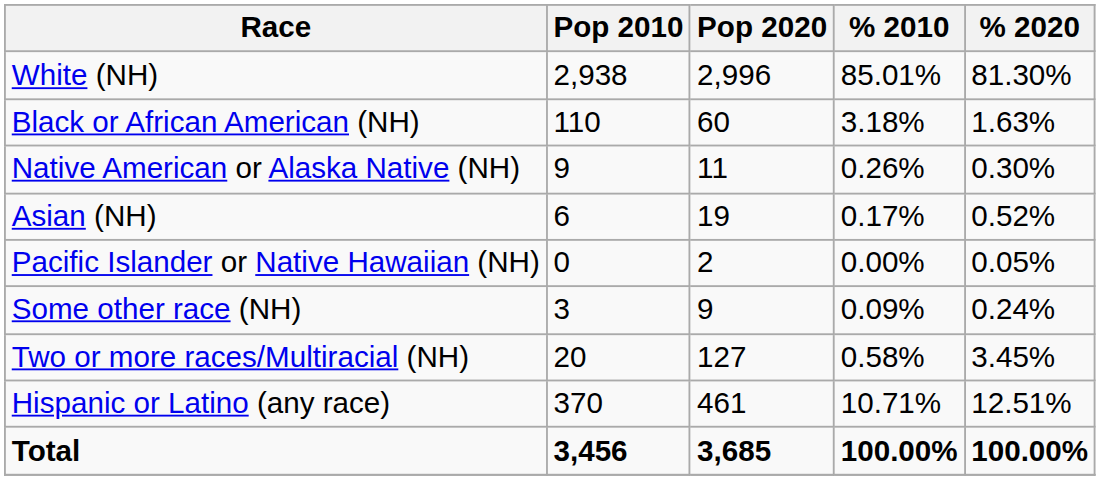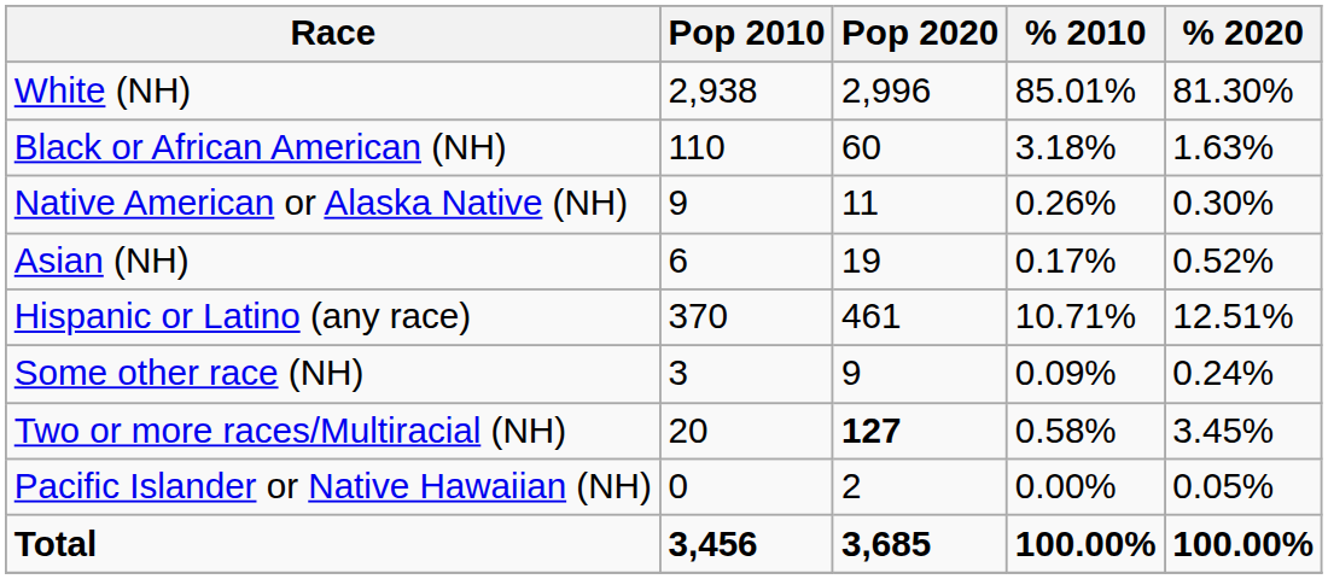 <table class="wikitable">
 <tr>
 <th>Race</th>
 <th>Pop 2010</th>
 <th>Pop 2020</th>
 <th>% 2010</th>
 <th>% 2020</th>
 </tr>
 <tr>
 <td><a href='#'>White</a> (NH)</td>
 <td>2,938</td>
 <td>2,996</td>
 <td>85.01%</td>
 <td>81.30%</td>
 </tr>
 <tr>
 <td><a href='#'>Black or African American</a> (NH)</td>
 <td>110</td>
 <td>60</td>
 <td>3.18%</td>
 <td>1.63%</td>
 </tr>
 <tr>
 <td><a href='#'>Native American</a> or <a href='#'>Alaska Native</a> (NH)</td>
 <td>9</td>
 <td>11</td>
 <td>0.26%</td>
 <td>0.30%</td>
 </tr>
 <tr>
 <td><a href='#'>Asian</a> (NH)</td>
 <td>6</td>
 <td>19</td>
 <td>0.17%</td>
 <td>0.52%</td>
 </tr>
 <tr>
-<td><a href='#'>Pacific Islander</a> or <a href='#'>Native Hawaiian</a> (NH)</td>
-<td>0</td>
-<td>2</td>
-<td>0.00%</td>
-<td>0.05%</td>
+<td><a href='#'>Hispanic or Latino</a> (any race)</td>
+<td>370</td>
+<td>461</td>
+<td>10.71%</td>
+<td>12.51%</td>
 </tr>
 <tr>
 <td><a href='#'>Some other race</a> (NH)</td>
 <td>3</td>
 <td>9</td>
 <td>0.09%</td>
 <td>0.24%</td>
 </tr>
 <tr>
 <td><a href='#'>Two or more races/Multiracial</a> (NH)</td>
 <td>20</td>
-<td>127</td>
+<td><strong>127</strong></td>
 <td>0.58%</td>
 <td>3.45%</td>
 </tr>
 <tr>
-<td><a href='#'>Hispanic or Latino</a> (any race)</td>
-<td>370</td>
-<td>461</td>
-<td>10.71%</td>
-<td>12.51%</td>
+<td><a href='#'>Pacific Islander</a> or <a href='#'>Native Hawaiian</a> (NH)</td>
+<td>0</td>
+<td>2</td>
+<td>0.00%</td>
+<td>0.05%</td>
 </tr>
 <tr>
 <td><strong>Total</strong></td>
 <td><strong>3,456</strong></td>
 <td><strong>3,685</strong></td>
 <td><strong>100.00%</strong></td>
 <td><strong>100.00%</strong></td>
 </tr>
 <tr>
 </tr>
 </table>
